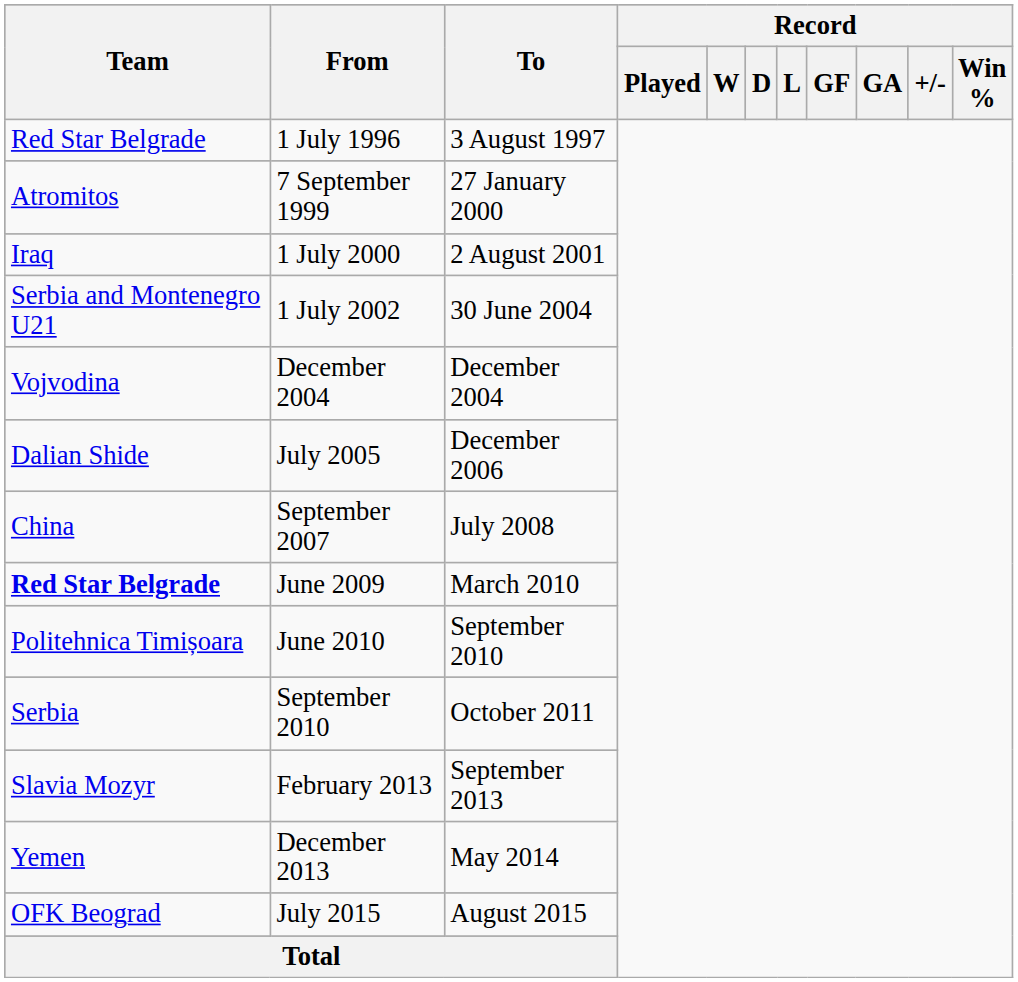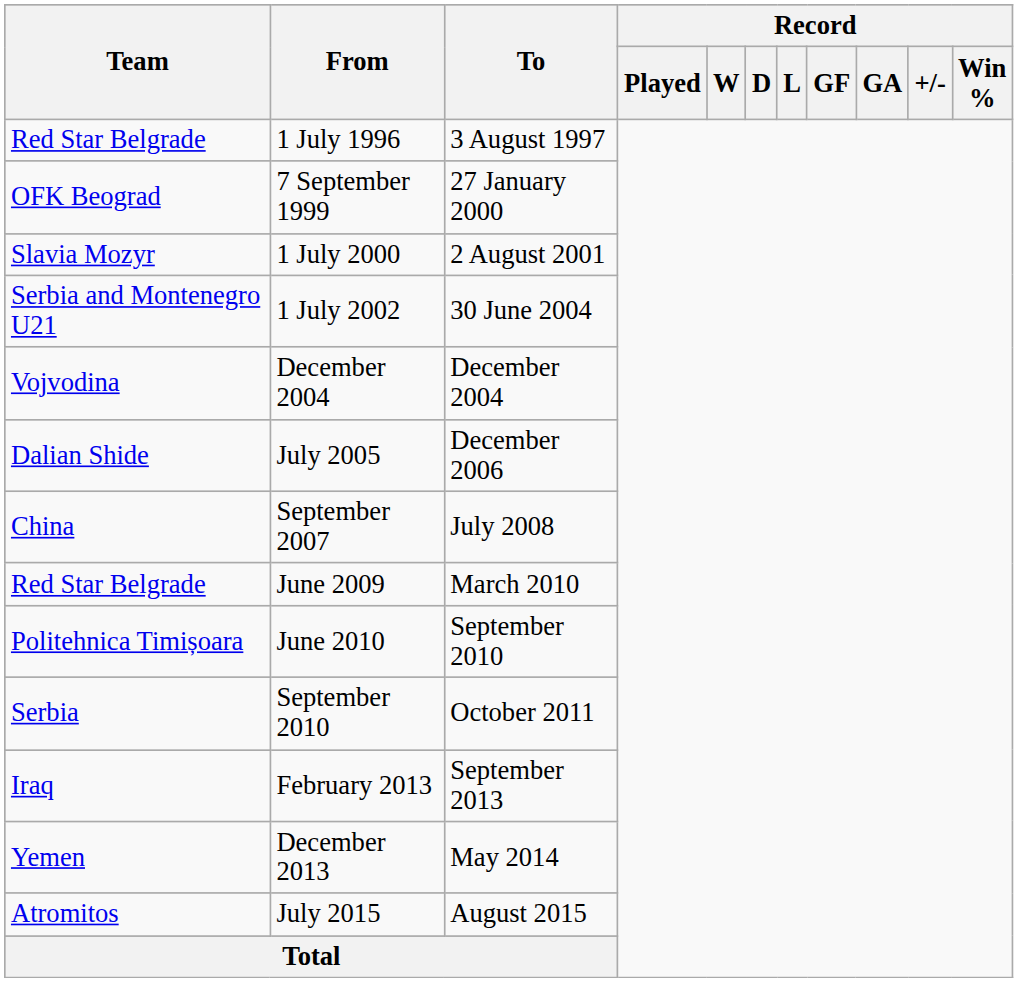 <table class="wikitable" style="text-align:center">
 <tr>
 <th rowspan="2" width="185">Team</th>
 <th rowspan="2" width="110">From</th>
 <th rowspan="2" width="110">To</th>
 <th colspan="8" width="180">Record</th>
 </tr>
 <tr>
 <th>Played</th>
 <th>W</th>
 <th>D</th>
 <th>L</th>
 <th>GF</th>
 <th>GA</th>
 <th>+/-</th>
 <th>Win %</th>
 </tr>
 <tr>
 <td align=left><a href='#'>Red Star Belgrade</a></td>
 <td align=left>1 July 1996</td>
 <td align=left>3 August 1997<br></td>
 </tr>
 <tr>
-<td align=left><a href='#'>Atromitos</a></td>
+<td align=left><a href='#'>OFK Beograd</a></td>
 <td align=left>7 September 1999</td>
 <td align=left>27 January 2000<br></td>
 </tr>
 <tr>
-<td align=left><a href='#'>Iraq</a></td>
+<td align=left><a href='#'>Slavia Mozyr</a></td>
 <td align=left>1 July 2000</td>
 <td align=left>2 August 2001<br></td>
 </tr>
 <tr>
 <td align=left><a href='#'>Serbia and Montenegro U21</a></td>
 <td align=left>1 July 2002</td>
 <td align=left>30 June 2004<br></td>
 </tr>
 <tr>
 <td align=left><a href='#'>Vojvodina</a></td>
 <td align=left>December 2004</td>
 <td align=left>December 2004<br></td>
 </tr>
 <tr>
 <td align=left><a href='#'>Dalian Shide</a></td>
 <td align=left>July 2005</td>
 <td align=left>December 2006<br></td>
 </tr>
 <tr>
 <td align=left><a href='#'>China</a></td>
 <td align=left>September 2007</td>
 <td align=left>July 2008<br></td>
 </tr>
 <tr>
-<td align=left><strong><a href='#'>Red Star Belgrade</a></strong></td>
+<td align=left><a href='#'>Red Star Belgrade</a></td>
 <td align=left>June 2009</td>
 <td align=left>March 2010<br></td>
 </tr>
 <tr>
 <td align=left><a href='#'>Politehnica Timișoara</a></td>
 <td align=left>June 2010</td>
 <td align=left>September 2010<br></td>
 </tr>
 <tr>
 <td align=left><a href='#'>Serbia</a></td>
 <td align=left>September 2010</td>
 <td align=left>October 2011<br></td>
 </tr>
 <tr>
-<td align=left><a href='#'>Slavia Mozyr</a></td>
+<td align=left><a href='#'>Iraq</a></td>
 <td align=left>February 2013</td>
 <td align=left>September 2013<br></td>
 </tr>
 <tr>
 <td align=left><a href='#'>Yemen</a></td>
 <td align=left>December 2013</td>
 <td align=left>May 2014<br></td>
 </tr>
 <tr>
-<td align=left><a href='#'>OFK Beograd</a></td>
+<td align=left><a href='#'>Atromitos</a></td>
 <td align=left>July 2015</td>
 <td align=left>August 2015<br></td>
 </tr>
 <tr>
 <th colspan="3">Total<br></th>
 </tr>
 </table>
